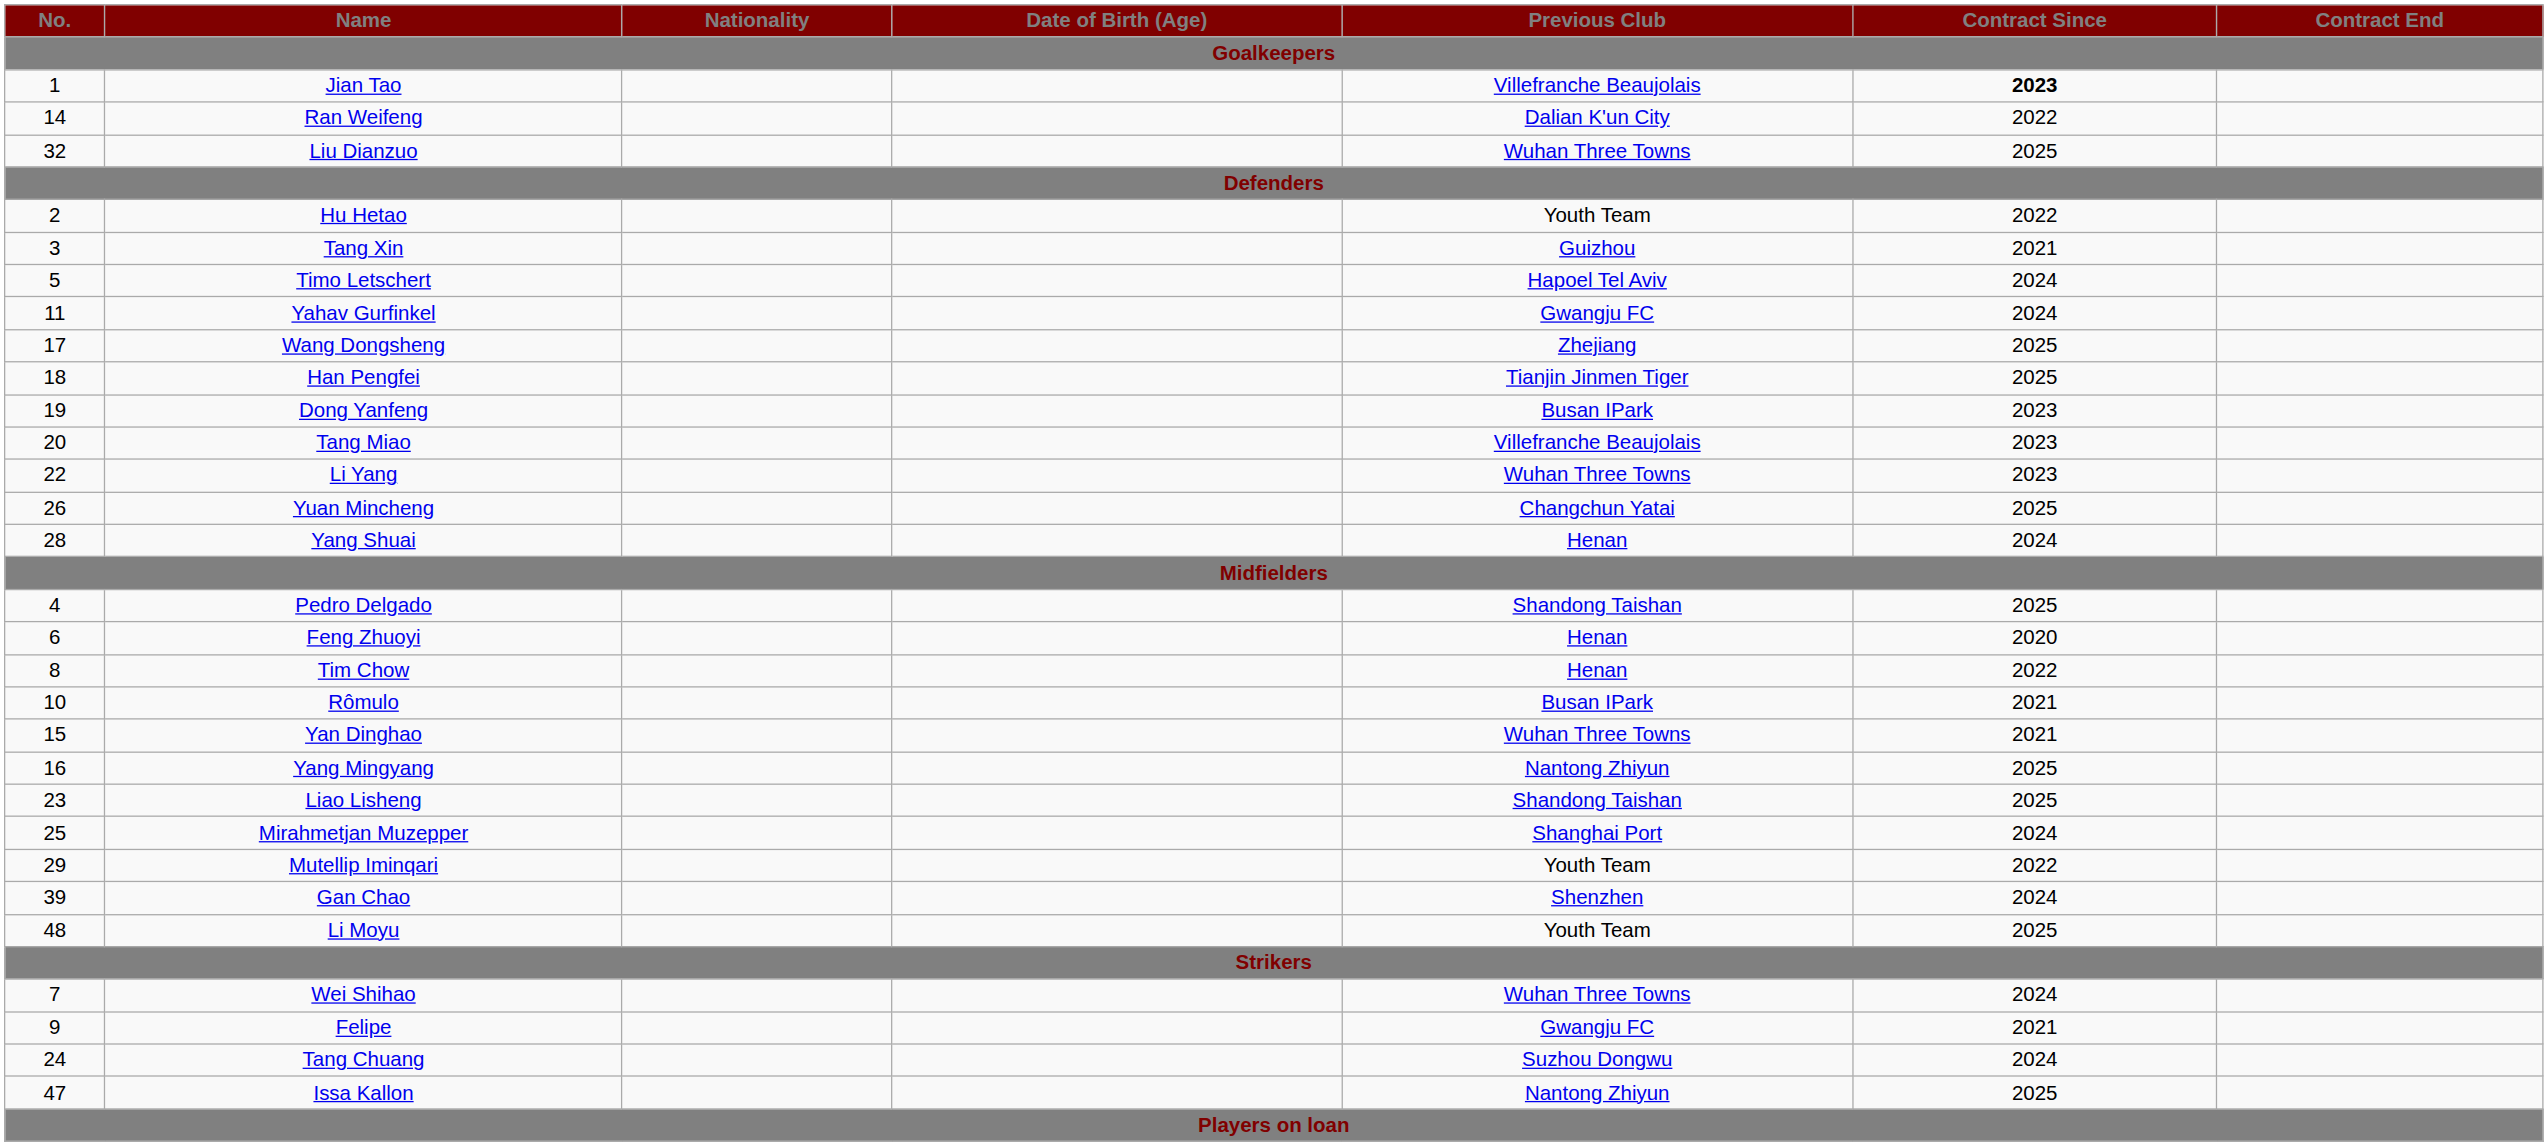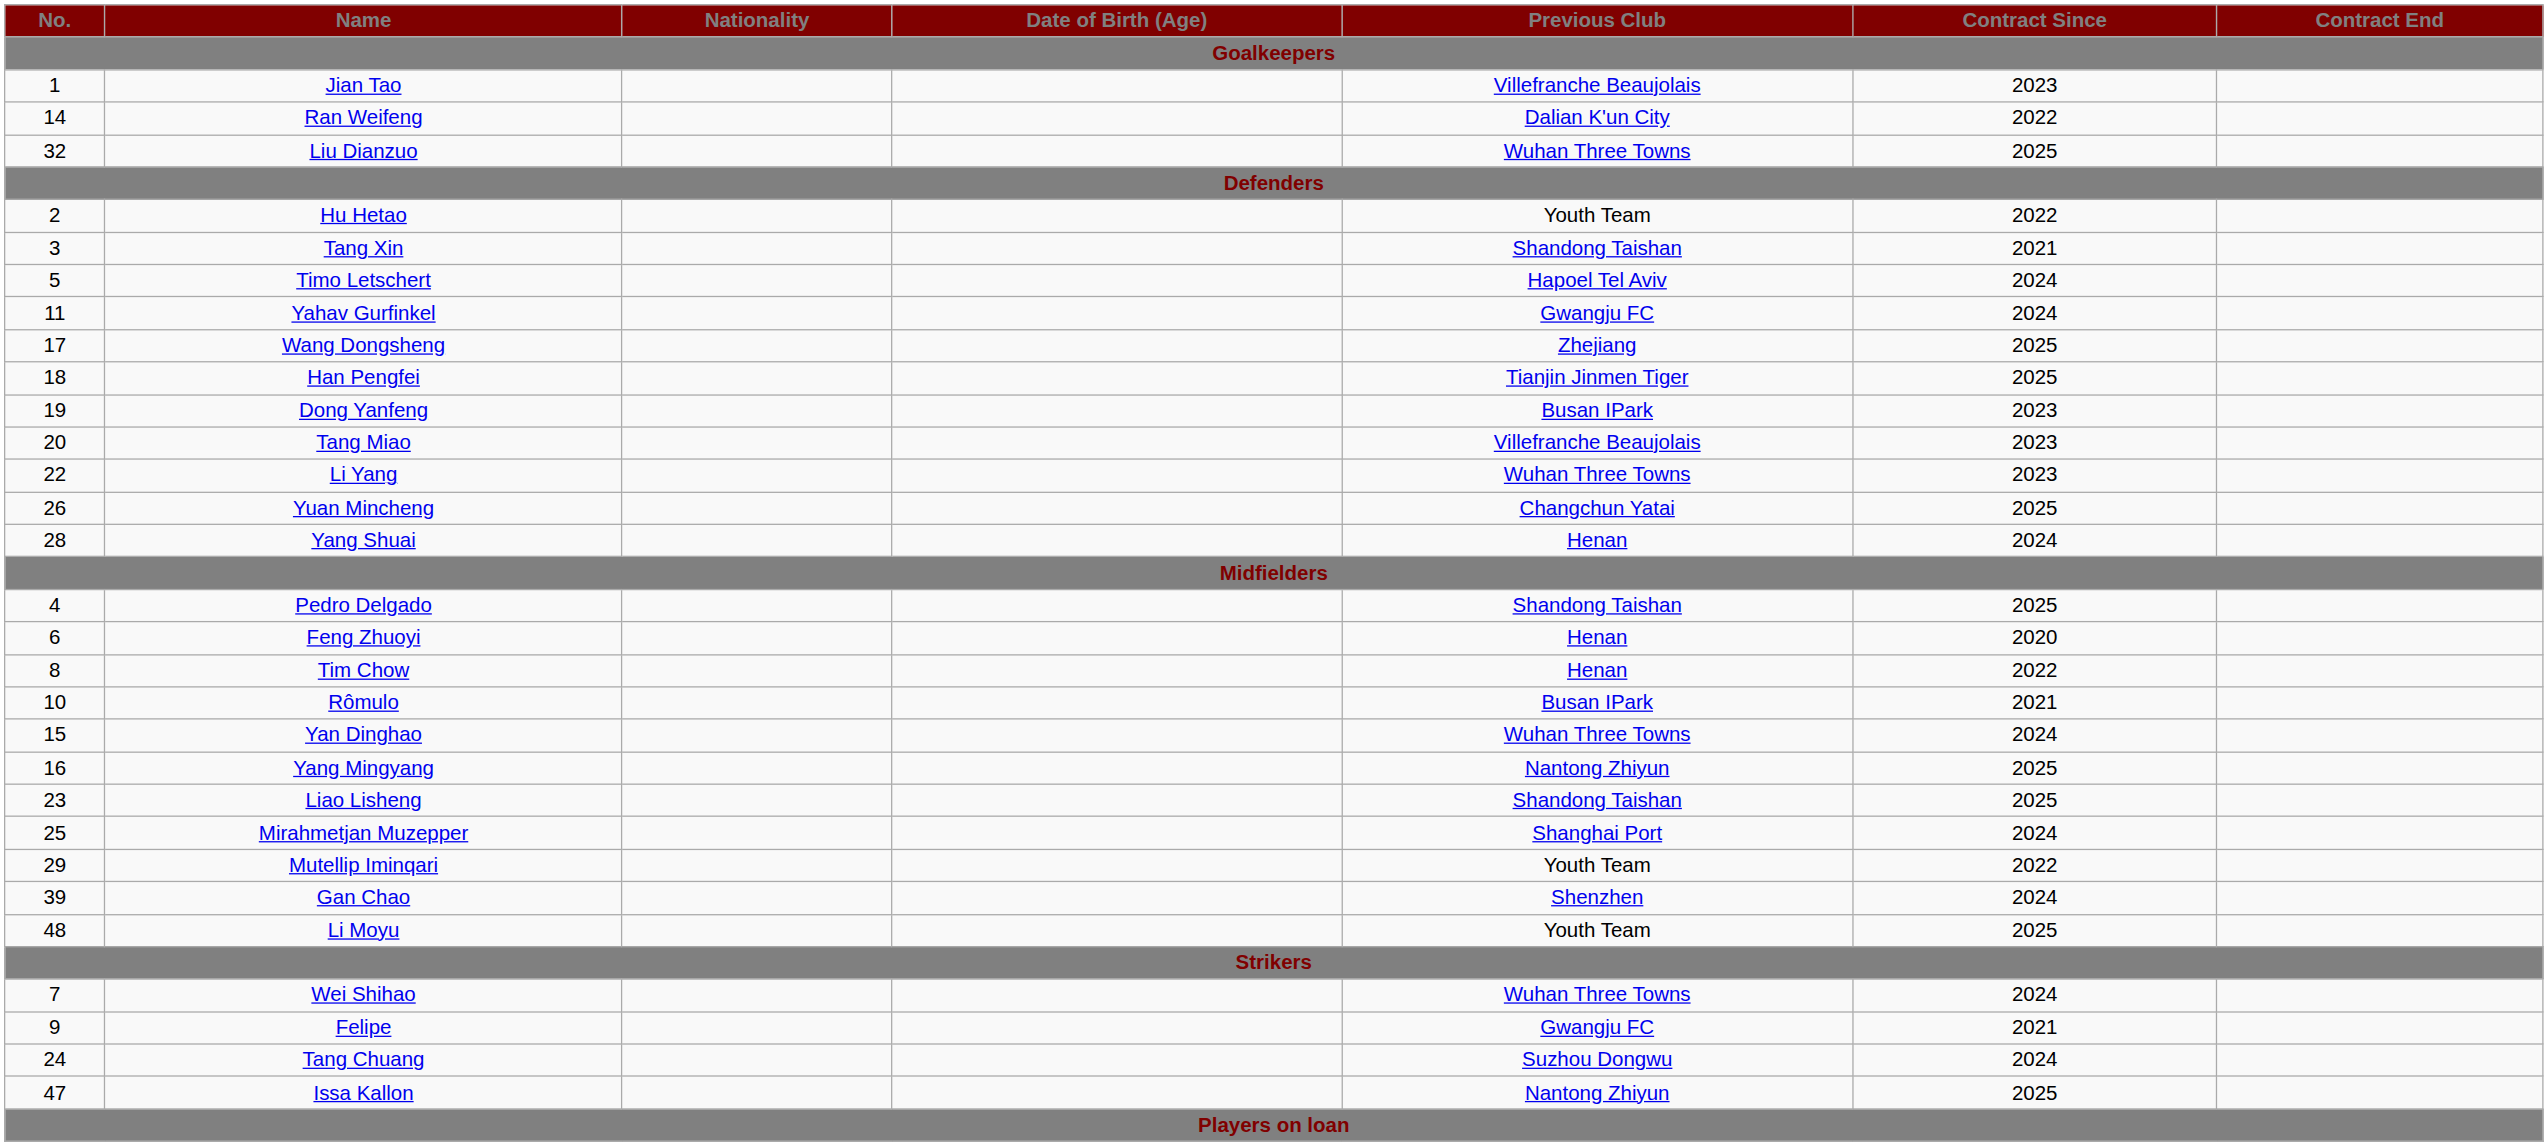 <table class="wikitable" style="text-align:center; font-size:100%; width:100%;">
 <tr>
 <th style="background:#800000; color:grey; text-align:center;">No.</th>
 <th style="background:#800000; color:grey; text-align:center;">Name</th>
 <th style="background:#800000; color:grey; text-align:center;">Nationality</th>
 <th style="background:#800000; color:grey; text-align:center;">Date of Birth (Age)</th>
 <th style="background:#800000; color:grey; text-align:center;">Previous Club</th>
 <th style="background:#800000; color:grey; text-align:center;">Contract Since</th>
 <th style="background:#800000; color:grey; text-align:center;">Contract End</th>
 </tr>
 <tr>
 <th colspan="8" style="background:grey; color:#800000; text-align:center">Goalkeepers</th>
 </tr>
 <tr>
 <td>1</td>
 <td><a href='#'>Jian Tao</a></td>
 <td></td>
 <td></td>
 <td> <a href='#'>Villefranche Beaujolais</a></td>
-<td><strong>2023</strong></td>
+<td>2023</td>
 <td></td>
 </tr>
 <tr>
 <td>14</td>
 <td><a href='#'>Ran Weifeng</a></td>
 <td></td>
 <td></td>
 <td> <a href='#'>Dalian K'un City</a></td>
 <td>2022</td>
 <td></td>
 </tr>
 <tr>
 <td>32</td>
 <td><a href='#'>Liu Dianzuo</a></td>
 <td></td>
 <td></td>
 <td> <a href='#'>Wuhan Three Towns</a></td>
 <td>2025</td>
 <td></td>
 </tr>
 <tr>
 <th colspan="8" style="background:grey; color:#800000; text-align:center">Defenders</th>
 </tr>
 <tr>
 <td>2</td>
 <td><a href='#'>Hu Hetao</a></td>
 <td></td>
 <td></td>
 <td>Youth Team</td>
 <td>2022</td>
 <td></td>
 </tr>
 <tr>
 <td>3</td>
 <td><a href='#'>Tang Xin</a></td>
 <td></td>
 <td></td>
-<td> <a href='#'>Guizhou</a></td>
+<td> <a href='#'>Shandong Taishan</a></td>
 <td>2021</td>
 <td></td>
 </tr>
 <tr>
 <td>5</td>
 <td><a href='#'>Timo Letschert</a></td>
 <td></td>
 <td></td>
 <td> <a href='#'>Hapoel Tel Aviv</a></td>
 <td>2024</td>
 <td></td>
 </tr>
 <tr>
 <td>11</td>
 <td><a href='#'>Yahav Gurfinkel</a></td>
 <td></td>
 <td></td>
 <td> <a href='#'>Gwangju FC</a></td>
 <td>2024</td>
 <td></td>
 </tr>
 <tr>
 <td>17</td>
 <td><a href='#'>Wang Dongsheng</a></td>
 <td></td>
 <td></td>
 <td> <a href='#'>Zhejiang</a></td>
 <td>2025</td>
 <td></td>
 </tr>
 <tr>
 <td>18</td>
 <td><a href='#'>Han Pengfei</a></td>
 <td></td>
 <td></td>
 <td> <a href='#'>Tianjin Jinmen Tiger</a></td>
 <td>2025</td>
 <td></td>
 </tr>
 <tr>
 <td>19</td>
 <td><a href='#'>Dong Yanfeng</a></td>
 <td></td>
 <td></td>
 <td> <a href='#'>Busan IPark</a></td>
 <td>2023</td>
 <td></td>
 </tr>
 <tr>
 <td>20</td>
 <td><a href='#'>Tang Miao</a></td>
 <td></td>
 <td></td>
 <td> <a href='#'>Villefranche Beaujolais</a></td>
 <td>2023</td>
 <td></td>
 </tr>
 <tr>
 <td>22</td>
 <td><a href='#'>Li Yang</a></td>
 <td></td>
 <td></td>
 <td> <a href='#'>Wuhan Three Towns</a></td>
 <td>2023</td>
 <td></td>
 </tr>
 <tr>
 <td>26</td>
 <td><a href='#'>Yuan Mincheng</a></td>
 <td></td>
 <td></td>
 <td> <a href='#'>Changchun Yatai</a></td>
 <td>2025</td>
 <td></td>
 </tr>
 <tr>
 <td>28</td>
 <td><a href='#'>Yang Shuai</a></td>
 <td></td>
 <td></td>
 <td> <a href='#'>Henan</a></td>
 <td>2024</td>
 <td></td>
 </tr>
 <tr>
 <th colspan="8" style="background:grey; color:#800000; text-align:center">Midfielders</th>
 </tr>
 <tr>
 <td>4</td>
 <td><a href='#'>Pedro Delgado</a></td>
 <td></td>
 <td></td>
 <td> <a href='#'>Shandong Taishan</a></td>
 <td>2025</td>
 <td></td>
 </tr>
 <tr>
 <td>6</td>
 <td><a href='#'>Feng Zhuoyi</a></td>
 <td></td>
 <td></td>
 <td> <a href='#'>Henan</a></td>
 <td>2020</td>
 <td></td>
 </tr>
 <tr>
 <td>8</td>
 <td><a href='#'>Tim Chow</a></td>
 <td></td>
 <td></td>
 <td> <a href='#'>Henan</a></td>
 <td>2022</td>
 <td></td>
 </tr>
 <tr>
 <td>10</td>
 <td><a href='#'>Rômulo</a></td>
 <td></td>
 <td></td>
 <td> <a href='#'>Busan IPark</a></td>
 <td>2021</td>
 <td></td>
 </tr>
 <tr>
 <td>15</td>
 <td><a href='#'>Yan Dinghao</a></td>
 <td></td>
 <td></td>
 <td> <a href='#'>Wuhan Three Towns</a></td>
-<td>2021</td>
+<td>2024</td>
 <td></td>
 </tr>
 <tr>
 <td>16</td>
 <td><a href='#'>Yang Mingyang</a></td>
 <td></td>
 <td></td>
 <td> <a href='#'>Nantong Zhiyun</a></td>
 <td>2025</td>
 <td></td>
 </tr>
 <tr>
 <td>23</td>
 <td><a href='#'>Liao Lisheng</a></td>
 <td></td>
 <td></td>
 <td> <a href='#'>Shandong Taishan</a></td>
 <td>2025</td>
 <td></td>
 </tr>
 <tr>
 <td>25</td>
 <td><a href='#'>Mirahmetjan Muzepper</a></td>
 <td></td>
 <td></td>
 <td> <a href='#'>Shanghai Port</a></td>
 <td>2024</td>
 <td></td>
 </tr>
 <tr>
 <td>29</td>
 <td><a href='#'>Mutellip Iminqari</a></td>
 <td></td>
 <td></td>
 <td>Youth Team</td>
 <td>2022</td>
 <td></td>
 </tr>
 <tr>
 <td>39</td>
 <td><a href='#'>Gan Chao</a></td>
 <td></td>
 <td></td>
 <td> <a href='#'>Shenzhen</a></td>
 <td>2024</td>
 <td></td>
 </tr>
 <tr>
 <td>48</td>
 <td><a href='#'>Li Moyu</a></td>
 <td></td>
 <td></td>
 <td>Youth Team</td>
 <td>2025</td>
 <td></td>
 </tr>
 <tr>
 <th colspan="8" style="background:grey; color:#800000; text-align:center">Strikers</th>
 </tr>
 <tr>
 <td>7</td>
 <td><a href='#'>Wei Shihao</a></td>
 <td></td>
 <td></td>
 <td> <a href='#'>Wuhan Three Towns</a></td>
 <td>2024</td>
 <td></td>
 </tr>
 <tr>
 <td>9</td>
 <td><a href='#'>Felipe</a></td>
 <td></td>
 <td></td>
 <td> <a href='#'>Gwangju FC</a></td>
 <td>2021</td>
 <td></td>
 </tr>
 <tr>
 <td>24</td>
 <td><a href='#'>Tang Chuang</a></td>
 <td></td>
 <td></td>
 <td> <a href='#'>Suzhou Dongwu</a></td>
 <td>2024</td>
 <td></td>
 </tr>
 <tr>
 <td>47</td>
 <td><a href='#'>Issa Kallon</a></td>
 <td></td>
 <td></td>
 <td> <a href='#'>Nantong Zhiyun</a></td>
 <td>2025</td>
 <td></td>
 </tr>
 <tr>
 <th colspan="8" style="background:grey; color:#800000; text-align:center">Players on loan</th>
 </tr>
 <tr>
 </tr>
 </table>
